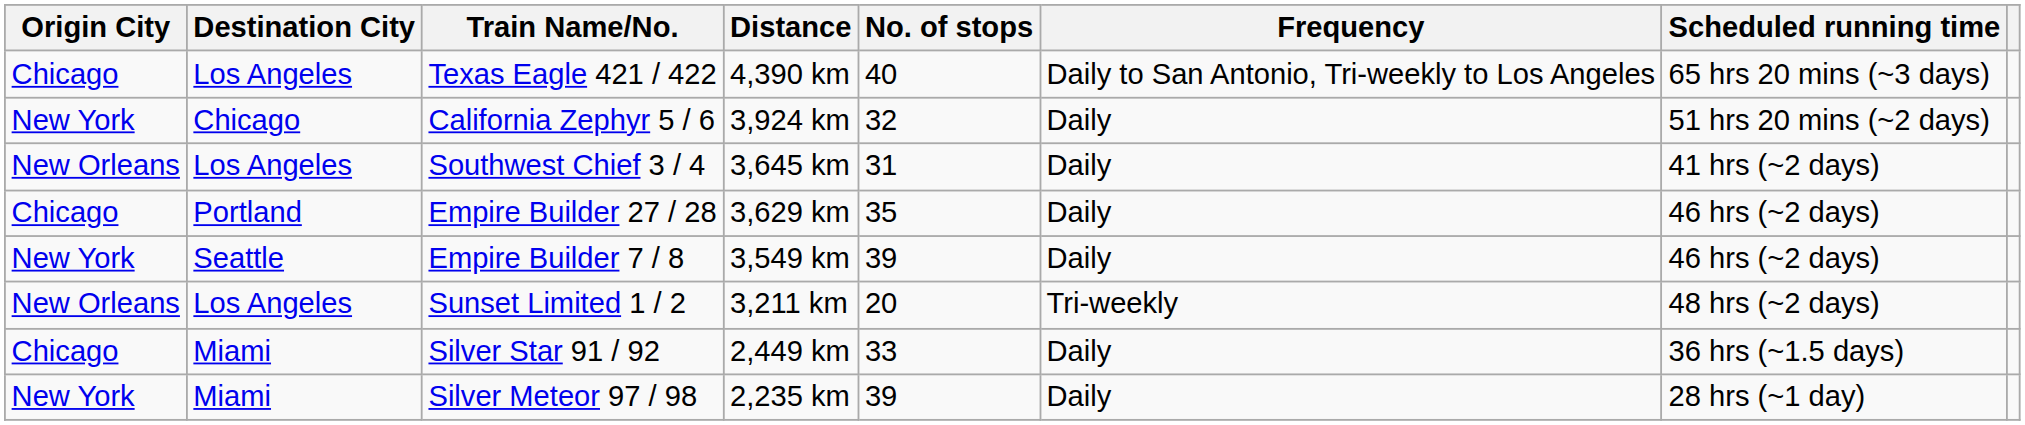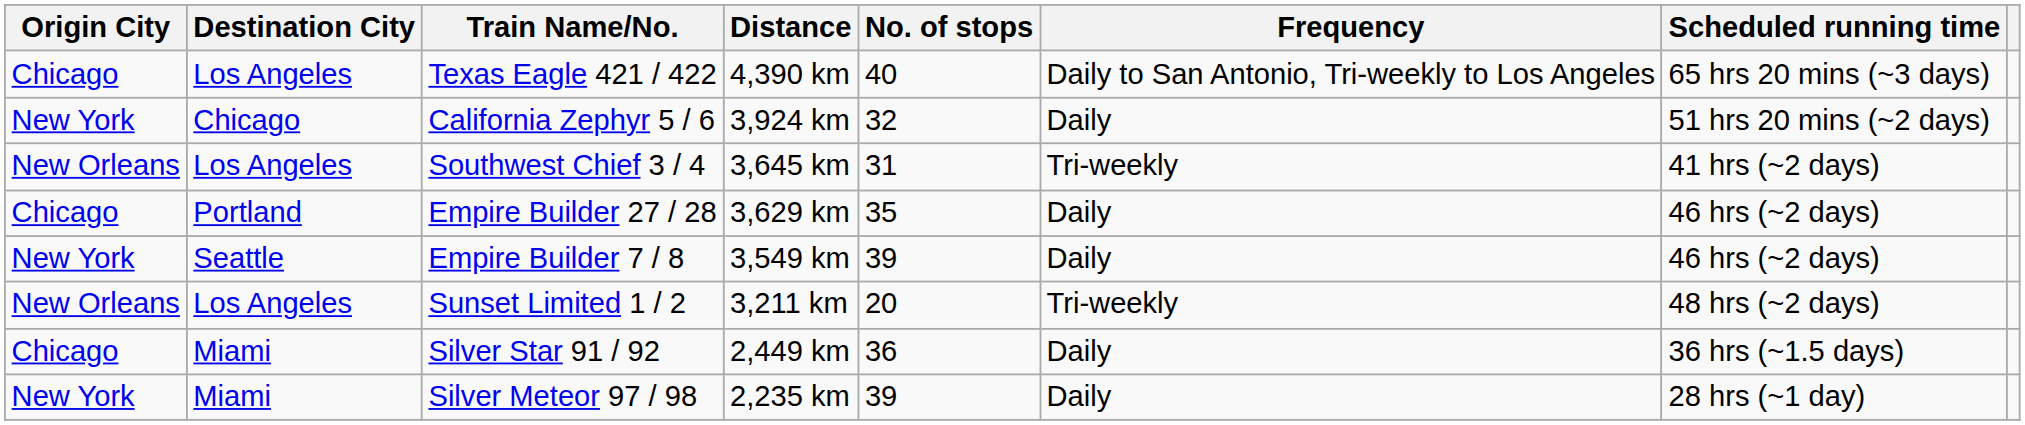 <table class="wikitable sortable" width= align=>
 <tr>
 <th>Origin City</th>
 <th>Destination City</th>
 <th>Train Name/No.</th>
 <th>Distance</th>
 <th>No. of stops</th>
 <th>Frequency</th>
 <th data-sort-type="number">Scheduled running time</th>
 <th></th>
 </tr>
 <tr>
 <td><a href='#'>Chicago</a></td>
 <td><a href='#'>Los Angeles</a></td>
 <td><a href='#'>Texas Eagle</a> 421 / 422</td>
 <td>4,390 km</td>
 <td>40</td>
 <td>Daily to San Antonio, Tri-weekly to Los Angeles</td>
 <td>65 hrs 20 mins (~3 days)</td>
 <td></td>
 </tr>
 <tr>
 <td><a href='#'>New York</a></td>
 <td><a href='#'>Chicago</a></td>
 <td><a href='#'>California Zephyr</a> 5 / 6</td>
 <td>3,924 km</td>
 <td>32</td>
 <td>Daily</td>
 <td>51 hrs 20 mins (~2 days)</td>
 <td></td>
 </tr>
 <tr>
 <td><a href='#'>New Orleans</a></td>
 <td><a href='#'>Los Angeles</a></td>
 <td><a href='#'>Southwest Chief</a> 3 / 4</td>
 <td>3,645 km</td>
 <td>31</td>
-<td>Daily</td>
+<td>Tri-weekly</td>
 <td>41 hrs (~2 days)</td>
 <td></td>
 </tr>
 <tr>
 <td><a href='#'>Chicago</a></td>
 <td><a href='#'>Portland</a></td>
 <td><a href='#'>Empire Builder</a> 27 / 28</td>
 <td>3,629 km</td>
 <td>35</td>
 <td>Daily</td>
 <td>46 hrs (~2 days)</td>
 <td></td>
 </tr>
 <tr>
 <td><a href='#'>New York</a></td>
 <td><a href='#'>Seattle</a></td>
 <td><a href='#'>Empire Builder</a> 7 / 8</td>
 <td>3,549 km</td>
 <td>39</td>
 <td>Daily</td>
 <td>46 hrs (~2 days)</td>
 <td></td>
 </tr>
 <tr>
 <td><a href='#'>New Orleans</a></td>
 <td><a href='#'>Los Angeles</a></td>
 <td><a href='#'>Sunset Limited</a> 1 / 2</td>
 <td>3,211 km</td>
 <td>20</td>
 <td>Tri-weekly</td>
 <td>48 hrs (~2 days)</td>
 <td></td>
 </tr>
 <tr>
 <td><a href='#'>Chicago</a></td>
 <td><a href='#'>Miami</a></td>
 <td><a href='#'>Silver Star</a> 91 / 92</td>
 <td>2,449 km</td>
-<td>33</td>
+<td>36</td>
 <td>Daily</td>
 <td>36 hrs (~1.5 days)</td>
 <td></td>
 </tr>
 <tr>
 <td><a href='#'>New York</a></td>
 <td><a href='#'>Miami</a></td>
 <td><a href='#'>Silver Meteor</a> 97 / 98</td>
 <td>2,235 km</td>
 <td>39</td>
 <td>Daily</td>
 <td>28 hrs (~1 day)</td>
 <td></td>
 </tr>
 </table>
